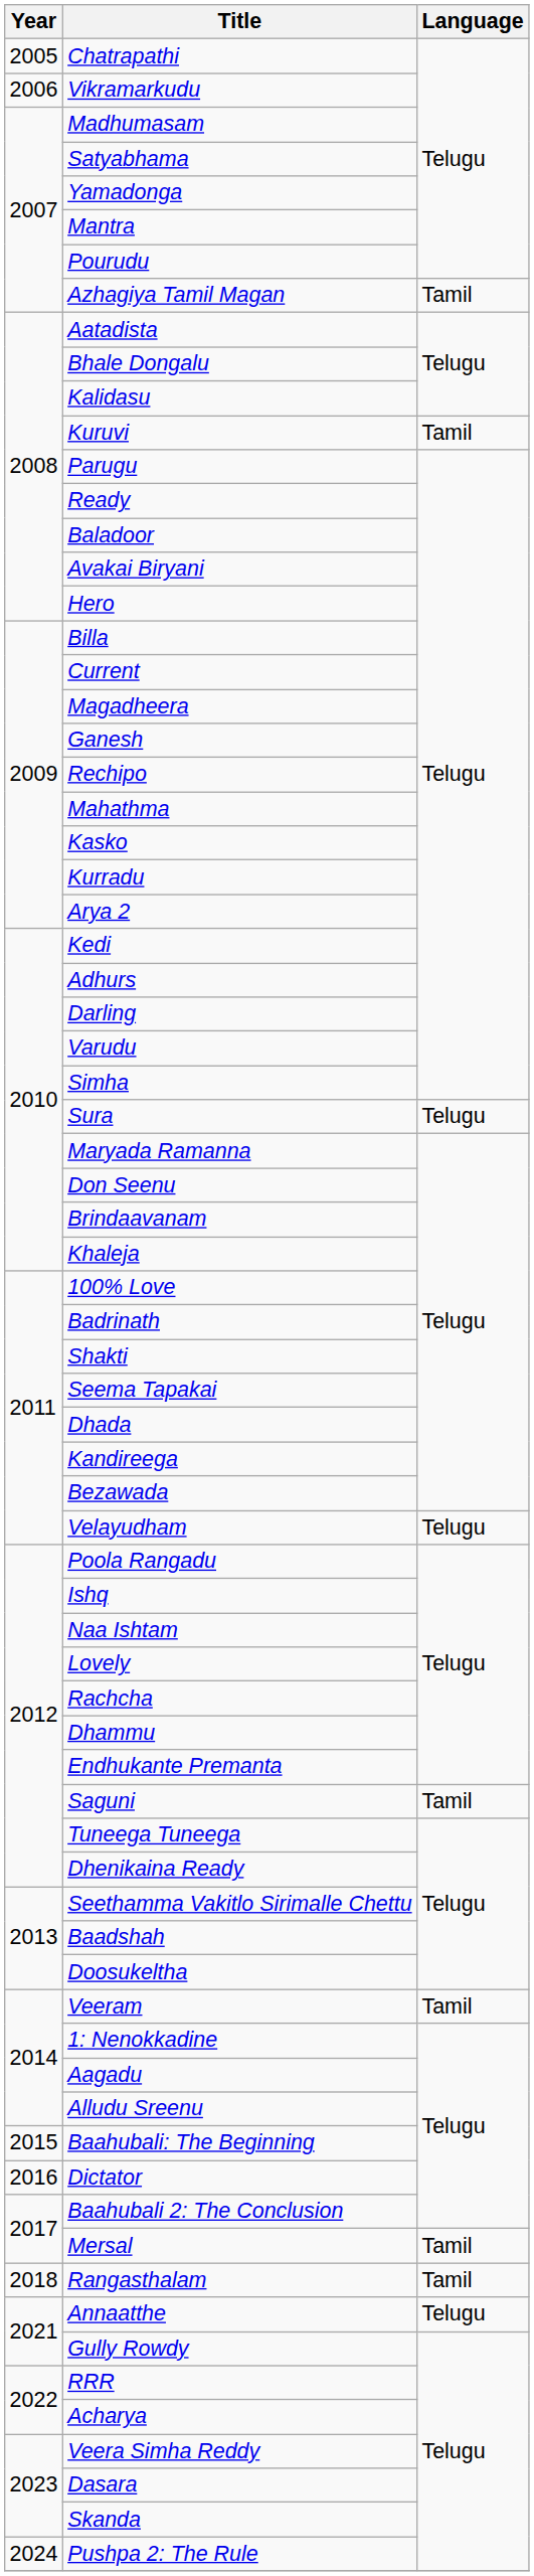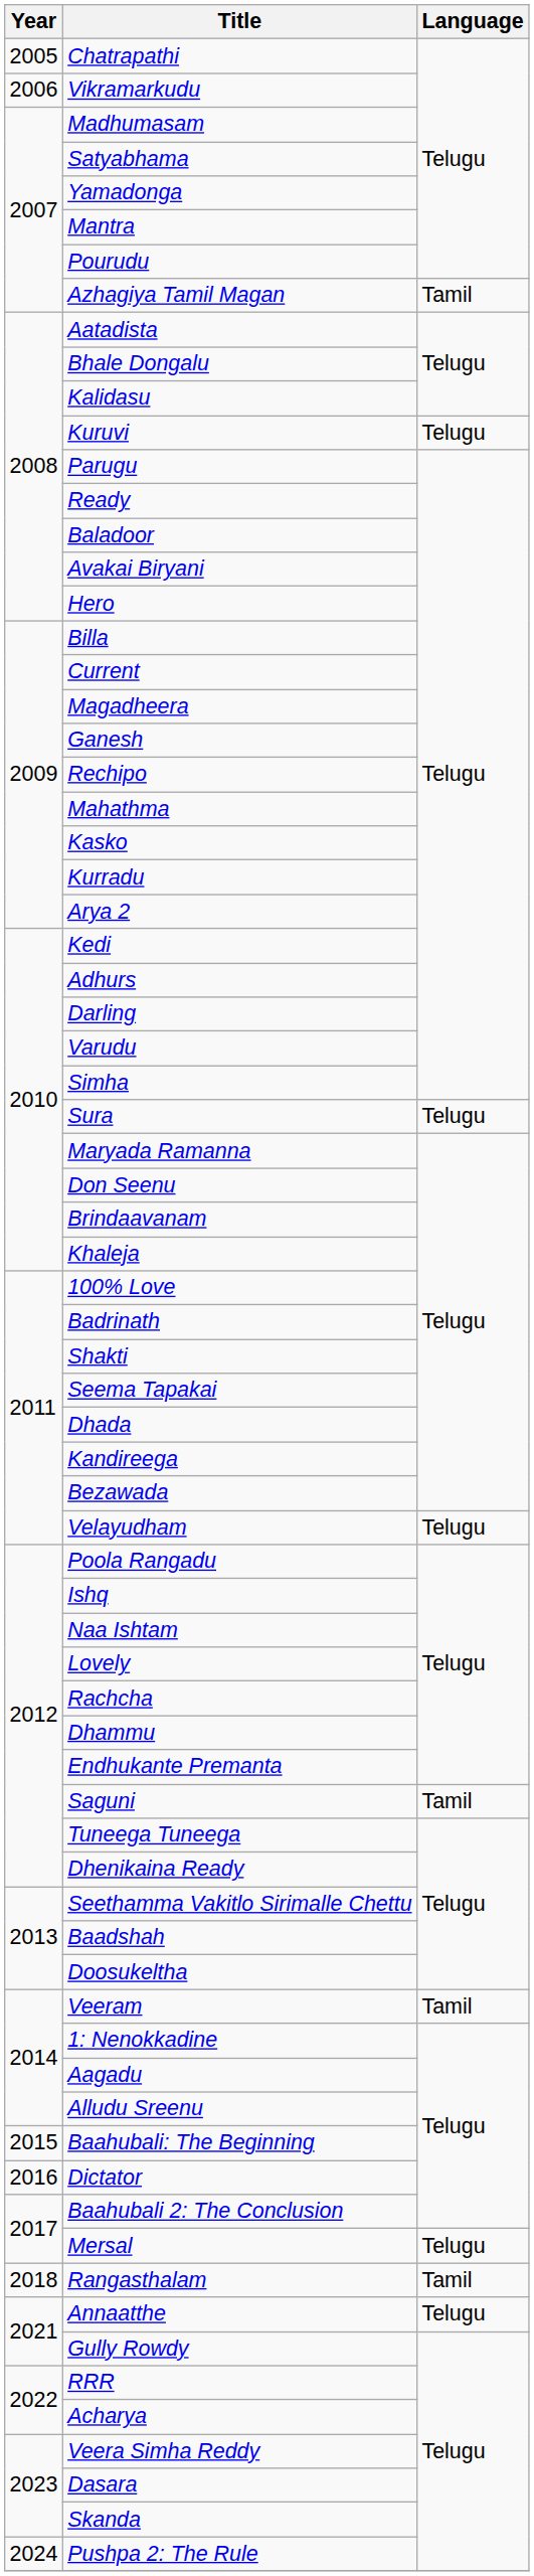 <table class="wikitable sortable">
 <tr>
 <th>Year</th>
 <th>Title</th>
 <th>Language</th>
 </tr>
 <tr>
 <td>2005</td>
 <td><em><a href='#'>Chatrapathi</a></em></td>
 <td rowspan="7">Telugu</td>
 </tr>
 <tr>
 <td>2006</td>
 <td><em><a href='#'>Vikramarkudu</a></em></td>
 </tr>
 <tr>
 <td rowspan="6">2007</td>
 <td><em><a href='#'>Madhumasam</a></em></td>
 </tr>
 <tr>
 <td><em><a href='#'>Satyabhama</a></em></td>
 </tr>
 <tr>
 <td><em><a href='#'>Yamadonga</a></em></td>
 </tr>
 <tr>
 <td><em><a href='#'>Mantra</a></em></td>
 </tr>
 <tr>
 <td><em><a href='#'>Pourudu</a></em></td>
 </tr>
 <tr>
 <td><em><a href='#'>Azhagiya Tamil Magan</a></em></td>
 <td>Tamil</td>
 </tr>
 <tr>
 <td rowspan="9">2008</td>
 <td><em><a href='#'>Aatadista</a></em></td>
 <td rowspan="3">Telugu</td>
 </tr>
 <tr>
 <td><em><a href='#'>Bhale Dongalu</a></em></td>
 </tr>
 <tr>
 <td><em><a href='#'>Kalidasu</a></em></td>
 </tr>
 <tr>
 <td><em><a href='#'>Kuruvi</a></em></td>
-<td>Tamil</td>
+<td>Telugu</td>
 </tr>
 <tr>
 <td><em><a href='#'>Parugu</a></em></td>
 <td rowspan="19">Telugu</td>
 </tr>
 <tr>
 <td><em><a href='#'>Ready</a></em></td>
 </tr>
 <tr>
 <td><em><a href='#'>Baladoor</a></em></td>
 </tr>
 <tr>
 <td><em><a href='#'>Avakai Biryani</a></em></td>
 </tr>
 <tr>
 <td><em><a href='#'>Hero</a></em></td>
 </tr>
 <tr>
 <td rowspan="9">2009</td>
 <td><em><a href='#'>Billa</a></em></td>
 </tr>
 <tr>
 <td><em><a href='#'>Current</a></em></td>
 </tr>
 <tr>
 <td><em><a href='#'>Magadheera</a></em></td>
 </tr>
 <tr>
 <td><em><a href='#'>Ganesh</a></em></td>
 </tr>
 <tr>
 <td><em><a href='#'>Rechipo</a></em></td>
 </tr>
 <tr>
 <td><em><a href='#'>Mahathma</a></em></td>
 </tr>
 <tr>
 <td><em><a href='#'>Kasko</a></em></td>
 </tr>
 <tr>
 <td><em><a href='#'>Kurradu</a></em></td>
 </tr>
 <tr>
 <td><em><a href='#'>Arya 2</a></em></td>
 </tr>
 <tr>
 <td rowspan="10">2010</td>
 <td><em><a href='#'>Kedi</a></em></td>
 </tr>
 <tr>
 <td><em><a href='#'>Adhurs</a></em></td>
 </tr>
 <tr>
 <td><em><a href='#'>Darling</a></em></td>
 </tr>
 <tr>
 <td><em><a href='#'>Varudu</a></em></td>
 </tr>
 <tr>
 <td><em><a href='#'>Simha</a></em></td>
 </tr>
 <tr>
 <td><em><a href='#'>Sura</a></em></td>
 <td>Telugu</td>
 </tr>
 <tr>
 <td><em><a href='#'>Maryada Ramanna</a></em></td>
 <td rowspan="11">Telugu</td>
 </tr>
 <tr>
 <td><em><a href='#'>Don Seenu</a></em></td>
 </tr>
 <tr>
 <td><em><a href='#'>Brindaavanam</a></em></td>
 </tr>
 <tr>
 <td><em><a href='#'>Khaleja</a></em></td>
 </tr>
 <tr>
 <td rowspan="8">2011</td>
 <td><em><a href='#'>100% Love</a></em></td>
 </tr>
 <tr>
 <td><em><a href='#'>Badrinath</a></em></td>
 </tr>
 <tr>
 <td><em><a href='#'>Shakti</a></em></td>
 </tr>
 <tr>
 <td><em><a href='#'>Seema Tapakai</a></em></td>
 </tr>
 <tr>
 <td><em><a href='#'>Dhada</a></em></td>
 </tr>
 <tr>
 <td><em><a href='#'>Kandireega</a></em></td>
 </tr>
 <tr>
 <td><em><a href='#'>Bezawada</a></em></td>
 </tr>
 <tr>
 <td><em><a href='#'>Velayudham</a></em></td>
 <td>Telugu</td>
 </tr>
 <tr>
 <td rowspan="10">2012</td>
 <td><em><a href='#'>Poola Rangadu</a></em></td>
 <td rowspan="7">Telugu</td>
 </tr>
 <tr>
 <td><em><a href='#'>Ishq</a></em></td>
 </tr>
 <tr>
 <td><em><a href='#'>Naa Ishtam</a></em></td>
 </tr>
 <tr>
 <td><em><a href='#'>Lovely</a></em></td>
 </tr>
 <tr>
 <td><em><a href='#'>Rachcha</a></em></td>
 </tr>
 <tr>
 <td><em><a href='#'>Dhammu</a></em></td>
 </tr>
 <tr>
 <td><em><a href='#'>Endhukante Premanta</a></em></td>
 </tr>
 <tr>
 <td><em><a href='#'>Saguni</a></em></td>
 <td>Tamil</td>
 </tr>
 <tr>
 <td><em><a href='#'>Tuneega Tuneega</a></em></td>
 <td rowspan="5">Telugu</td>
 </tr>
 <tr>
 <td><em><a href='#'>Dhenikaina Ready</a></em></td>
 </tr>
 <tr>
 <td rowspan="3">2013</td>
 <td><em><a href='#'>Seethamma Vakitlo Sirimalle Chettu</a></em></td>
 </tr>
 <tr>
 <td><em><a href='#'>Baadshah</a></em></td>
 </tr>
 <tr>
 <td><em><a href='#'>Doosukeltha</a></em></td>
 </tr>
 <tr>
 <td rowspan="4">2014</td>
 <td><em><a href='#'>Veeram</a></em></td>
 <td>Tamil</td>
 </tr>
 <tr>
 <td><em><a href='#'>1: Nenokkadine</a></em></td>
 <td rowspan="6">Telugu</td>
 </tr>
 <tr>
 <td><em><a href='#'>Aagadu</a></em></td>
 </tr>
 <tr>
 <td><em><a href='#'>Alludu Sreenu</a></em></td>
 </tr>
 <tr>
 <td>2015</td>
 <td><em><a href='#'>Baahubali: The Beginning</a></em></td>
 </tr>
 <tr>
 <td>2016</td>
 <td><em><a href='#'>Dictator</a></em></td>
 </tr>
 <tr>
 <td rowspan="2">2017</td>
 <td><em><a href='#'>Baahubali 2: The Conclusion</a></em></td>
 </tr>
 <tr>
 <td><em><a href='#'>Mersal</a></em></td>
-<td>Tamil</td>
+<td>Telugu</td>
 </tr>
 <tr>
 <td>2018</td>
 <td><em><a href='#'>Rangasthalam</a> </em></td>
 <td>Tamil</td>
 </tr>
 <tr>
 <td rowspan="2">2021</td>
 <td><em><a href='#'>Annaatthe</a></em></td>
 <td>Telugu</td>
 </tr>
 <tr>
 <td><em><a href='#'>Gully Rowdy</a></em></td>
 <td rowspan="7">Telugu</td>
 </tr>
 <tr>
 <td rowspan="2">2022</td>
 <td><em><a href='#'>RRR</a></em></td>
 </tr>
 <tr>
 <td><a href='#'><em>Acharya</em></a></td>
 </tr>
 <tr>
 <td rowspan="3">2023</td>
 <td><em><a href='#'>Veera Simha Reddy</a></em></td>
 </tr>
 <tr>
 <td><a href='#'><em>Dasara</em></a></td>
 </tr>
 <tr>
 <td><a href='#'><em>Skanda</em></a></td>
 </tr>
 <tr>
 <td>2024</td>
 <td><em><a href='#'>Pushpa 2: The Rule</a></em></td>
 </tr>
 <tr>
 </tr>
 </table>
